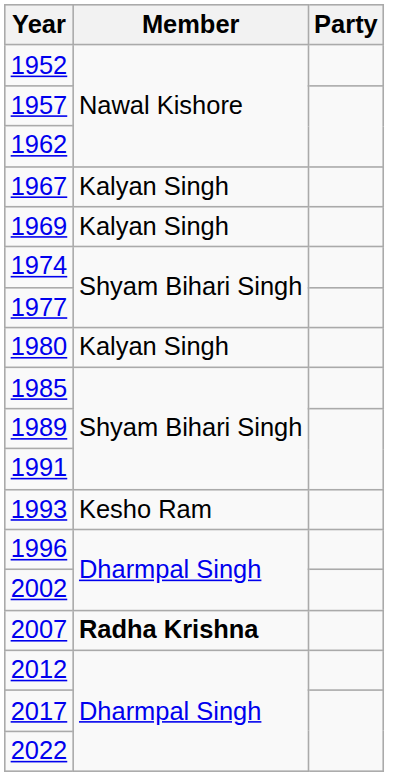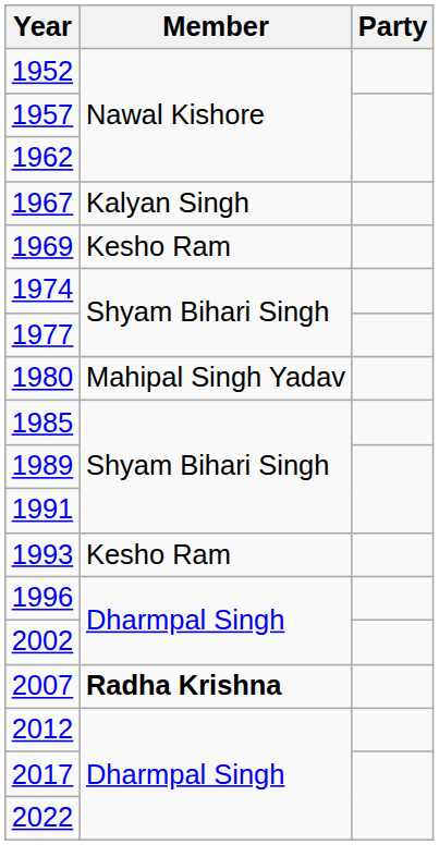 <table class="wikitable">
 <tr>
 <th>Year</th>
 <th>Member</th>
 <th colspan="2">Party</th>
 </tr>
 <tr>
 <td><a href='#'>1952</a></td>
 <td rowspan="3">Nawal Kishore</td>
 <td></td>
 </tr>
 <tr>
 <td><a href='#'>1957</a></td>
 </tr>
 <tr>
 <td><a href='#'>1962</a></td>
 </tr>
 <tr>
 <td><a href='#'>1967</a></td>
 <td>Kalyan Singh</td>
 <td></td>
 </tr>
 <tr>
 <td><a href='#'>1969</a></td>
-<td>Kalyan Singh</td>
+<td>Kesho Ram</td>
 <td></td>
 </tr>
 <tr>
 <td><a href='#'>1974</a></td>
 <td rowspan="2">Shyam Bihari Singh</td>
 <td></td>
 </tr>
 <tr>
 <td><a href='#'>1977</a></td>
 <td></td>
 </tr>
 <tr>
 <td><a href='#'>1980</a></td>
-<td>Kalyan Singh</td>
+<td>Mahipal Singh Yadav</td>
 <td></td>
 </tr>
 <tr>
 <td><a href='#'>1985</a></td>
 <td rowspan="3">Shyam Bihari Singh</td>
 <td></td>
 </tr>
 <tr>
 <td><a href='#'>1989</a></td>
 </tr>
 <tr>
 <td><a href='#'>1991</a></td>
 </tr>
 <tr>
 <td><a href='#'>1993</a></td>
 <td>Kesho Ram</td>
 <td></td>
 </tr>
 <tr>
 <td><a href='#'>1996</a></td>
 <td rowspan="2"><a href='#'>Dharmpal Singh</a></td>
 <td></td>
 </tr>
 <tr>
 <td><a href='#'>2002</a></td>
 </tr>
 <tr>
 <td><a href='#'>2007</a></td>
 <td><strong>Radha Krishna</strong></td>
 <td></td>
 </tr>
 <tr>
 <td><a href='#'>2012</a></td>
 <td rowspan="3"><a href='#'>Dharmpal Singh</a></td>
 <td></td>
 </tr>
 <tr>
 <td><a href='#'>2017</a></td>
 </tr>
 <tr>
 <td><a href='#'>2022</a></td>
 </tr>
 </table>
